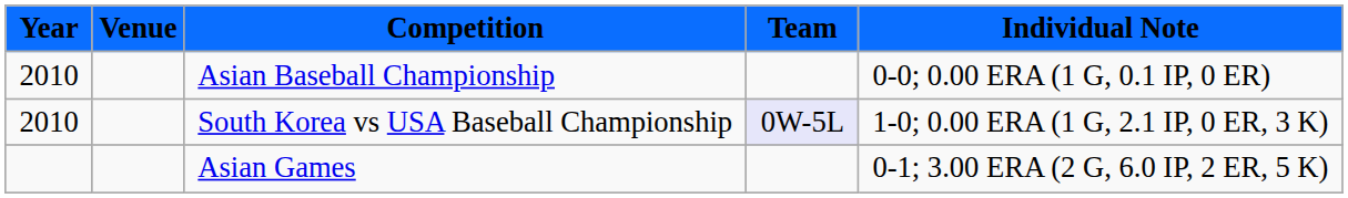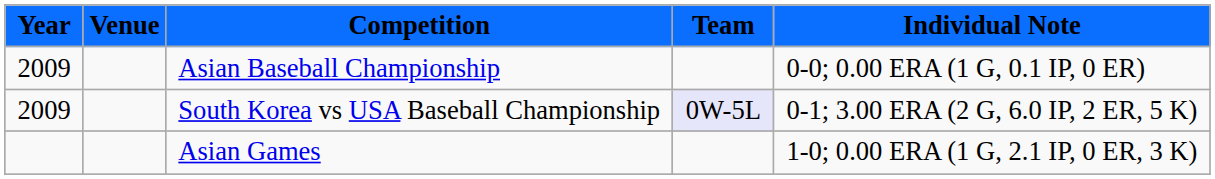 <table class="wikitable">
 <tr>
 <th style="background:#0A6EFF"><span>Year</span></th>
 <th style="background:#0A6EFF"><span>Venue</span></th>
 <th style="background:#0A6EFF"><span>Competition</span></th>
 <th style="background:#0A6EFF"><span>Team</span></th>
 <th style="background:#0A6EFF"><span>Individual Note</span></th>
 </tr>
 <tr>
-<td> 2010 </td>
+<td> 2009 </td>
 <td>  </td>
 <td> <a href='#'>Asian Baseball Championship</a></td>
 <td style="text-align:center"></td>
 <td> 0-0; 0.00 ERA (1 G, 0.1 IP, 0 ER)</td>
 </tr>
 <tr>
-<td> 2010 </td>
+<td> 2009 </td>
 <td>  </td>
 <td> <a href='#'>South Korea</a> vs <a href='#'>USA</a> Baseball Championship </td>
 <td style="background: lavender; text-align:center"> 0W-5L </td>
-<td> 1-0; 0.00 ERA (1 G, 2.1 IP, 0 ER, 3 K) </td>
+<td> 0-1; 3.00 ERA (2 G, 6.0 IP, 2 ER, 5 K) </td>
 </tr>
 <tr>
 <td>  </td>
 <td>  </td>
 <td> <a href='#'>Asian Games</a></td>
 <td style="text-align:center"></td>
-<td> 0-1; 3.00 ERA (2 G, 6.0 IP, 2 ER, 5 K) </td>
+<td> 1-0; 0.00 ERA (1 G, 2.1 IP, 0 ER, 3 K) </td>
 </tr>
 </table>
